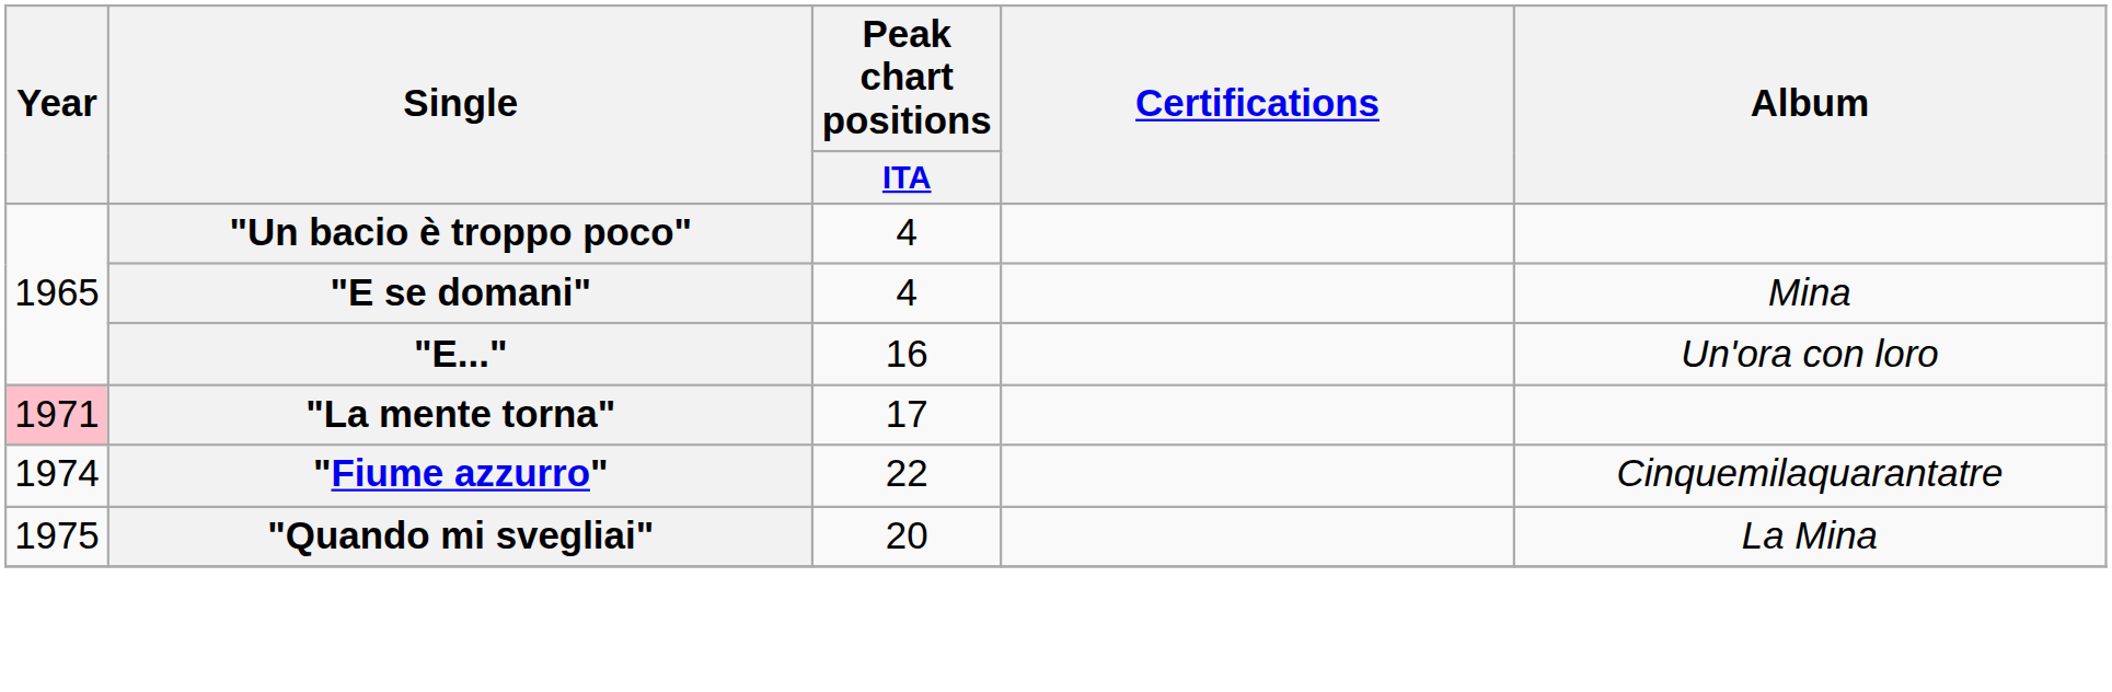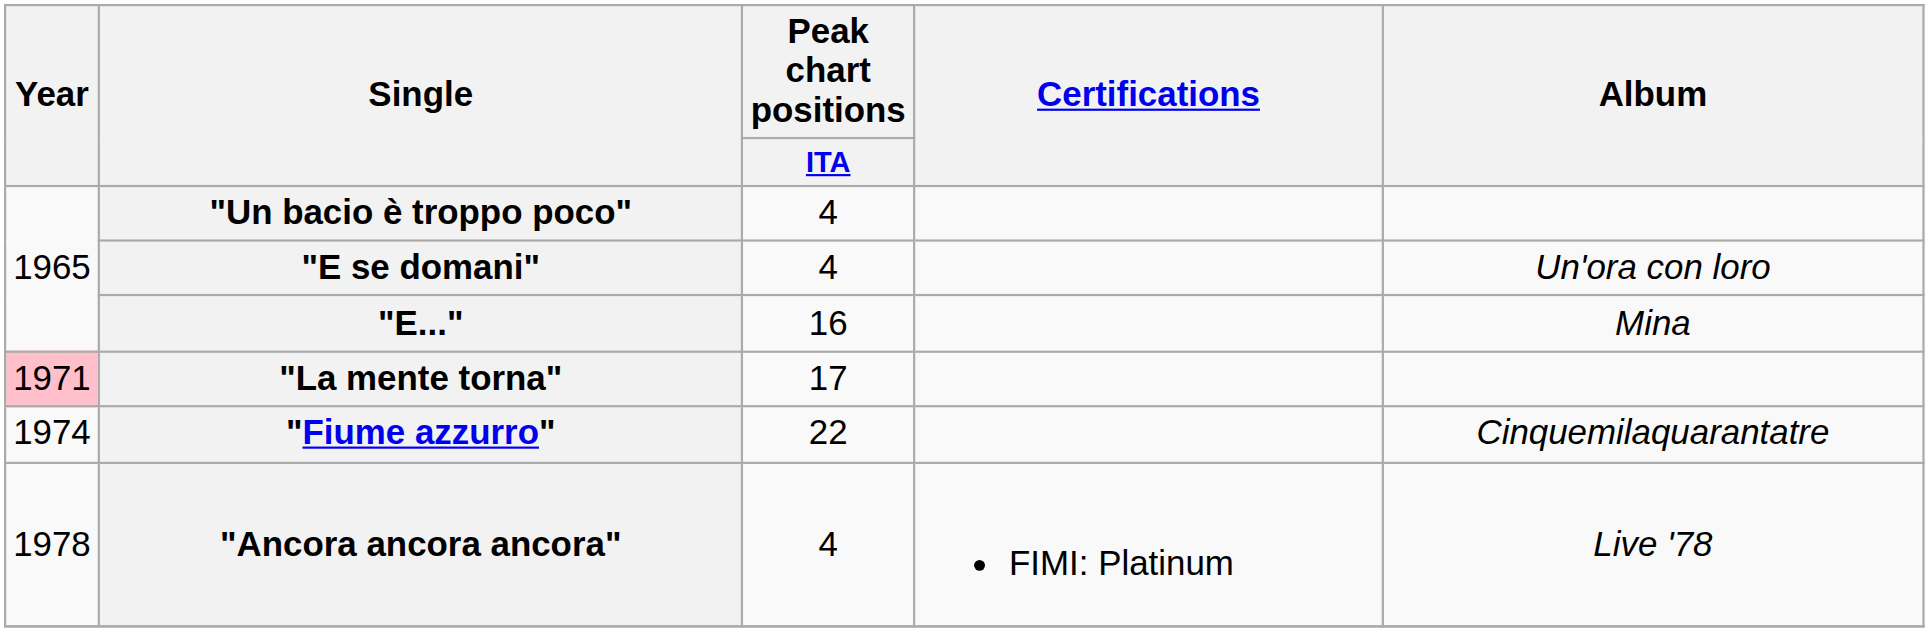 <table class="wikitable plainrowheaders" style="text-align: center;">
 <tr>
 <th rowspan="2">Year</th>
 <th rowspan="2" style="width:18em;">Single</th>
 <th colspan="1">Peak chart positions</th>
 <th rowspan="2" style="width:13em;"><a href='#'>Certifications</a></th>
 <th rowspan="2" style="width:15em;">Album</th>
 </tr>
 <tr style="font-size:smaller;">
 <th style="width:28px;"><a href='#'>ITA</a><br></th>
 </tr>
 <tr>
 <td rowspan="3">1965</td>
 <th scope="row">"Un bacio è troppo poco"</th>
 <td>4</td>
 <td align="left"></td>
 <td></td>
 </tr>
 <tr>
 <th scope="row">"E se domani"</th>
 <td>4</td>
 <td align="left"></td>
-<td><em>Mina</em></td>
+<td><em>Un'ora con loro</em></td>
 </tr>
 <tr>
 <th scope="row">"E..."</th>
 <td>16</td>
 <td align="left"></td>
-<td><em>Un'ora con loro</em></td>
+<td><em>Mina</em></td>
 </tr>
 <tr>
 <td style="background: pink;">1971</td>
 <th scope="row">"La mente torna"</th>
 <td>17</td>
 <td align="left"></td>
 <td></td>
 </tr>
 <tr>
 <td>1974</td>
 <th scope="row">"<a href='#'>Fiume azzurro</a>"</th>
 <td>22</td>
 <td align="left"></td>
 <td><em>Cinquemilaquarantatre</em></td>
 </tr>
 <tr>
-<td>1975</td>
-<th scope="row">"Quando mi svegliai"</th>
-<td>20</td>
-<td align="left"></td>
-<td><em>La Mina</em></td>
+<td>1978</td>
+<th scope="row">"Ancora ancora ancora"</th>
+<td>4</td>
+<td align="left"><br><ul><li>FIMI: Platinum</li></ul></td>
+<td><em>Live '78</em></td>
 </tr>
 <tr>
 </tr>
 </table>
